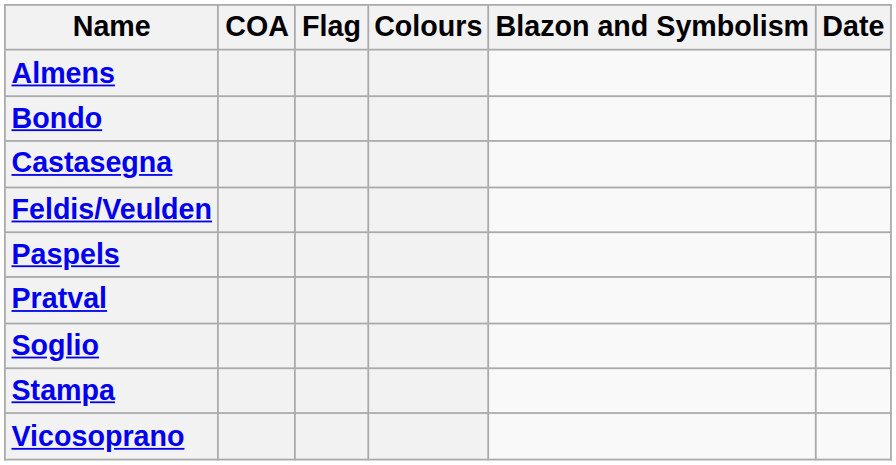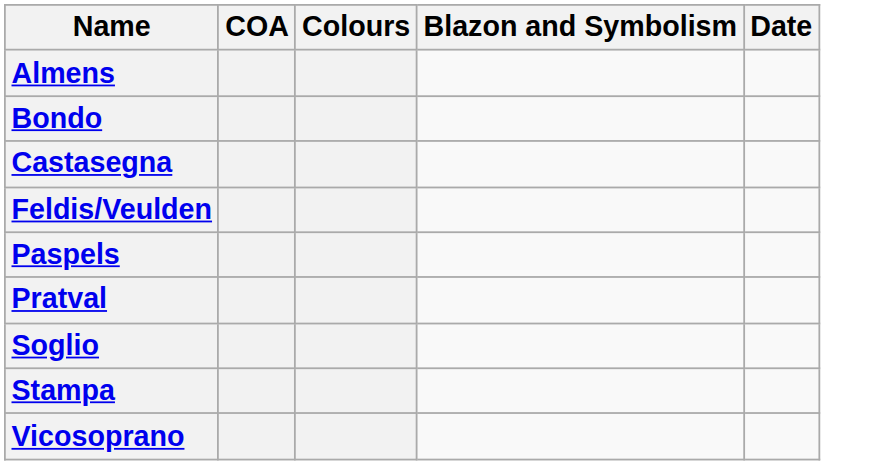 <table class="sortable wikitable">
 <tr>
 <th scope="col">Name</th>
 <th scope="col">COA</th>
-<th scope="col">Flag</th>
 <th scope="col">Colours</th>
 <th scope="col">Blazon and Symbolism</th>
 <th scope="col">Date</th>
 </tr>
 <tr>
 <th scope="row" style="text-align: left;"><a href='#'>Almens</a></th>
-<th></th>
 <th></th>
 <th></th>
 <td></td>
 <td></td>
 </tr>
 <tr>
 <th scope="row" style="text-align: left;"><a href='#'>Bondo</a></th>
 <th></th>
 <th></th>
-<th></th>
 <td></td>
 <td></td>
 </tr>
 <tr>
 <th scope="row" style="text-align: left;"><a href='#'>Castasegna</a></th>
-<th></th>
 <th></th>
 <th></th>
 <td></td>
 <td></td>
 </tr>
 <tr>
 <th scope="row" style="text-align: left;"><a href='#'>Feldis/Veulden</a></th>
 <th></th>
 <th></th>
-<th></th>
 <td></td>
 <td></td>
 </tr>
 <tr>
 <th scope="row" style="text-align: left;"><a href='#'>Paspels</a></th>
-<th></th>
 <th></th>
 <th></th>
 <td></td>
 <td></td>
 </tr>
 <tr>
 <th scope="row" style="text-align: left;"><a href='#'>Pratval</a></th>
 <th></th>
 <th></th>
-<th></th>
 <td></td>
 <td></td>
 </tr>
 <tr>
 <th scope="row" style="text-align: left;"><a href='#'>Soglio</a></th>
-<th></th>
 <th></th>
 <th></th>
 <td></td>
 <td></td>
 </tr>
 <tr>
 <th scope="row" style="text-align: left;"><a href='#'>Stampa</a></th>
 <th></th>
 <th></th>
-<th></th>
 <td></td>
 <td></td>
 </tr>
 <tr>
 <th scope="row" style="text-align: left;"><a href='#'>Vicosoprano</a></th>
 <th></th>
 <th></th>
-<th></th>
 <td></td>
 <td></td>
 </tr>
 </table>
